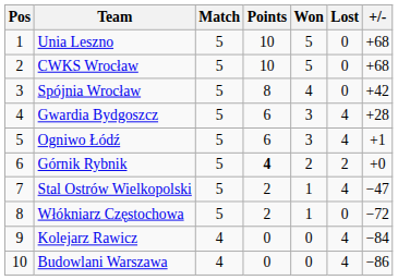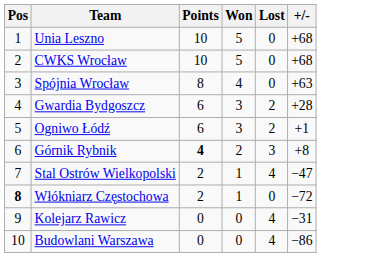 <table class=wikitable style="font-size: 90%">
 <tr align=center >
 <th>Pos</th>
 <th>Team</th>
-<th>Match</th>
 <th>Points</th>
 <th>Won</th>
 <th>Lost</th>
 <th>+/-</th>
 </tr>
 <tr align=center >
 <td>1</td>
 <td align=left><a href='#'>Unia Leszno</a></td>
-<td>5</td>
 <td>10</td>
 <td>5</td>
 <td>0</td>
 <td>+68</td>
 </tr>
 <tr align=center >
 <td>2</td>
 <td align=left><a href='#'>CWKS Wrocław</a></td>
-<td>5</td>
 <td>10</td>
 <td>5</td>
 <td>0</td>
 <td>+68</td>
 </tr>
 <tr align=center >
 <td>3</td>
 <td align=left><a href='#'>Spójnia Wrocław</a></td>
-<td>5</td>
 <td>8</td>
 <td>4</td>
 <td>0</td>
-<td>+42</td>
+<td>+63</td>
 </tr>
 <tr align=center >
 <td>4</td>
 <td align=left><a href='#'>Gwardia Bydgoszcz</a></td>
-<td>5</td>
 <td>6</td>
 <td>3</td>
-<td>4</td>
+<td>2</td>
 <td>+28</td>
 </tr>
 <tr align=center>
 <td>5</td>
 <td align=left><a href='#'>Ogniwo Łódź</a></td>
-<td>5</td>
 <td>6</td>
 <td>3</td>
-<td>4</td>
+<td>2</td>
 <td>+1</td>
 </tr>
 <tr align=center>
 <td>6</td>
 <td align=left><a href='#'>Górnik Rybnik</a></td>
-<td>5</td>
 <td><strong>4</strong></td>
 <td>2</td>
-<td>2</td>
-<td>+0</td>
+<td>3</td>
+<td>+8</td>
 </tr>
 <tr align=center>
 <td>7</td>
 <td align=left><a href='#'>Stal Ostrów Wielkopolski</a></td>
-<td>5</td>
 <td>2</td>
 <td>1</td>
 <td>4</td>
 <td>−47</td>
 </tr>
 <tr align=center>
-<td>8</td>
+<td><strong>8</strong></td>
 <td align=left><a href='#'>Włókniarz Częstochowa</a></td>
-<td>5</td>
 <td>2</td>
 <td>1</td>
 <td>0</td>
 <td>−72</td>
 </tr>
 <tr align=center>
 <td>9</td>
 <td align=left><a href='#'>Kolejarz Rawicz</a></td>
-<td>4</td>
 <td>0</td>
 <td>0</td>
 <td>4</td>
-<td>−84</td>
+<td>−31</td>
 </tr>
 <tr align=center>
 <td>10</td>
 <td align=left><a href='#'>Budowlani Warszawa</a></td>
-<td>4</td>
 <td>0</td>
 <td>0</td>
 <td>4</td>
 <td>−86</td>
 </tr>
 </table>
